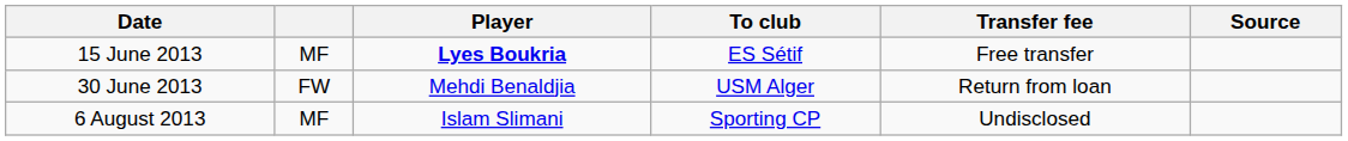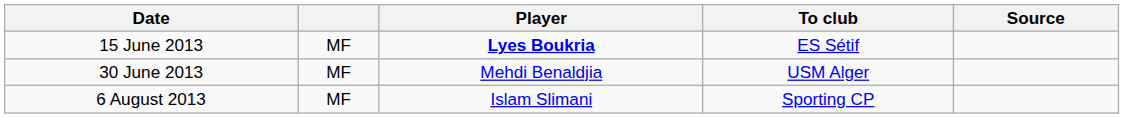 <table class="wikitable sortable" style="width:70%; text-align:center; font-size:85%; text-align:centre;">
 <tr>
 <th>Date</th>
 <th></th>
 <th>Player</th>
 <th>To club</th>
-<th>Transfer fee</th>
 <th>Source</th>
 </tr>
 <tr>
 <td>15 June 2013</td>
 <td>MF</td>
 <td><strong> <a href='#'>Lyes Boukria</a></strong></td>
 <td><a href='#'>ES Sétif</a></td>
-<td>Free transfer</td>
 <td></td>
 </tr>
 <tr>
 <td>30 June 2013</td>
-<td>FW</td>
+<td>MF</td>
 <td> <a href='#'>Mehdi Benaldjia</a></td>
 <td><a href='#'>USM Alger</a></td>
-<td>Return from loan</td>
 <td></td>
 </tr>
 <tr>
 <td>6 August 2013</td>
 <td>MF</td>
 <td> <a href='#'>Islam Slimani</a></td>
 <td> <a href='#'>Sporting CP</a></td>
-<td>Undisclosed</td>
 <td></td>
 </tr>
 </table>
